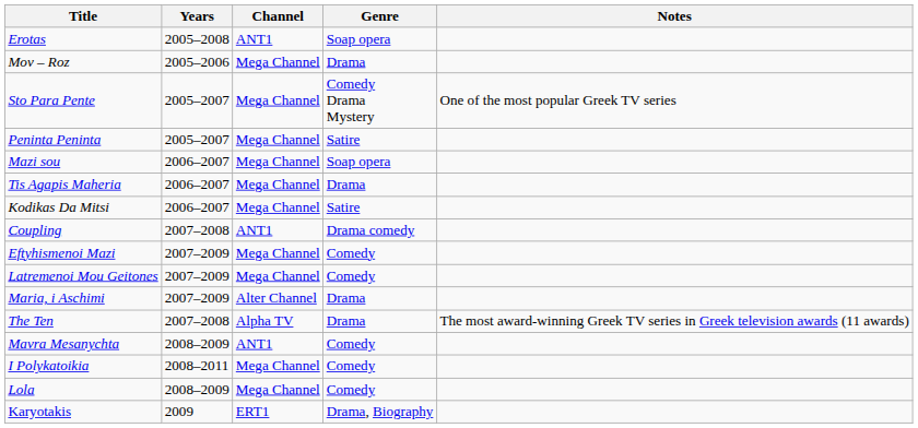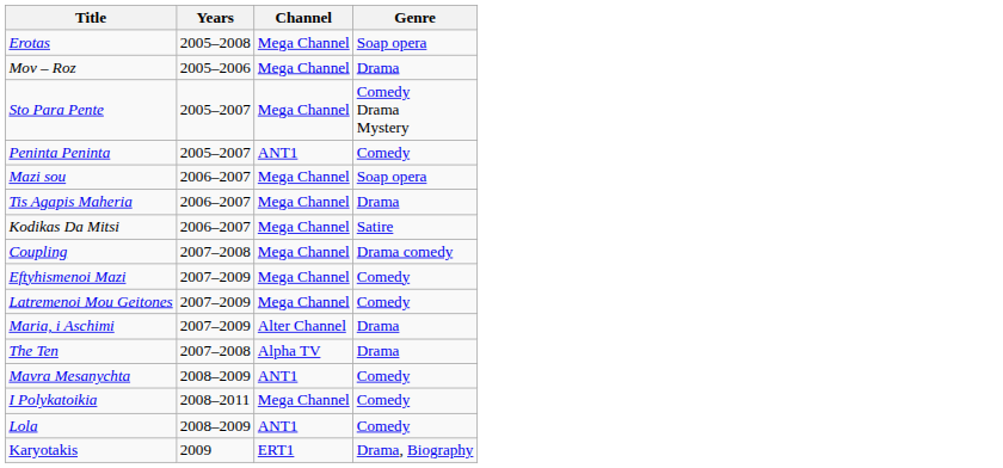 <table class="wikitable">
 <tr>
 <th>Title</th>
 <th>Years</th>
 <th>Channel</th>
 <th>Genre</th>
-<th>Notes</th>
 </tr>
 <tr>
 <td><em><a href='#'>Erotas</a></em></td>
 <td>2005–2008</td>
-<td><a href='#'>ANT1</a></td>
+<td><a href='#'>Mega Channel</a></td>
 <td><a href='#'>Soap opera</a></td>
-<td></td>
 </tr>
 <tr>
 <td><em>Mov – Roz</em></td>
 <td>2005–2006</td>
 <td><a href='#'>Mega Channel</a></td>
 <td><a href='#'>Drama</a></td>
-<td></td>
 </tr>
 <tr>
 <td><em><a href='#'>Sto Para Pente</a></em></td>
 <td>2005–2007</td>
 <td><a href='#'>Mega Channel</a></td>
 <td><a href='#'>Comedy</a> <br> Drama <br> Mystery</td>
-<td>One of the most popular Greek TV series</td>
 </tr>
 <tr>
 <td><em><a href='#'>Peninta Peninta</a></em></td>
 <td>2005–2007</td>
-<td><a href='#'>Mega Channel</a></td>
-<td><a href='#'>Satire</a></td>
-<td></td>
+<td><a href='#'>ANT1</a></td>
+<td><a href='#'>Comedy</a></td>
 </tr>
 <tr>
 <td><em><a href='#'>Mazi sou</a></em></td>
 <td>2006–2007</td>
 <td><a href='#'>Mega Channel</a></td>
 <td><a href='#'>Soap opera</a></td>
-<td></td>
 </tr>
 <tr>
 <td><em><a href='#'>Tis Agapis Maheria</a></em></td>
 <td>2006–2007</td>
 <td><a href='#'>Mega Channel</a></td>
 <td><a href='#'>Drama</a></td>
-<td></td>
 </tr>
 <tr>
 <td><em>Kodikas Da Mitsi</em></td>
 <td>2006–2007</td>
 <td><a href='#'>Mega Channel</a></td>
 <td><a href='#'>Satire</a></td>
-<td></td>
 </tr>
 <tr>
 <td><em><a href='#'>Coupling</a></em></td>
 <td>2007–2008</td>
-<td><a href='#'>ANT1</a></td>
+<td><a href='#'>Mega Channel</a></td>
 <td><a href='#'>Drama comedy</a></td>
-<td></td>
 </tr>
 <tr>
 <td><em><a href='#'>Eftyhismenoi Mazi</a></em></td>
 <td>2007–2009</td>
 <td><a href='#'>Mega Channel</a></td>
 <td><a href='#'>Comedy</a></td>
-<td></td>
 </tr>
 <tr>
 <td><em><a href='#'>Latremenoi Mou Geitones</a></em></td>
 <td>2007–2009</td>
 <td><a href='#'>Mega Channel</a></td>
 <td><a href='#'>Comedy</a></td>
-<td></td>
 </tr>
 <tr>
 <td><em><a href='#'>Maria, i Aschimi</a></em></td>
 <td>2007–2009</td>
 <td><a href='#'>Alter Channel</a></td>
 <td><a href='#'>Drama</a></td>
-<td></td>
 </tr>
 <tr>
 <td><em><a href='#'>The Ten</a></em></td>
 <td>2007–2008</td>
 <td><a href='#'>Alpha TV</a></td>
 <td><a href='#'>Drama</a></td>
-<td>The most award-winning Greek TV series in <a href='#'>Greek television awards</a> (11 awards)</td>
 </tr>
 <tr>
 <td><em><a href='#'>Mavra Mesanychta</a></em></td>
 <td>2008–2009</td>
 <td><a href='#'>ANT1</a></td>
 <td><a href='#'>Comedy</a></td>
-<td></td>
 </tr>
 <tr>
 <td><em><a href='#'>I Polykatoikia</a></em></td>
 <td>2008–2011</td>
 <td><a href='#'>Mega Channel</a></td>
 <td><a href='#'>Comedy</a></td>
-<td></td>
 </tr>
 <tr>
 <td><em><a href='#'>Lola</a></em></td>
 <td>2008–2009</td>
-<td><a href='#'>Mega Channel</a></td>
+<td><a href='#'>ANT1</a></td>
 <td><a href='#'>Comedy</a></td>
-<td></td>
 </tr>
 <tr>
 <td><a href='#'>Karyotakis</a></td>
 <td>2009</td>
 <td><a href='#'>ERT1</a></td>
 <td><a href='#'>Drama</a>, <a href='#'>Biography</a></td>
-<td></td>
 </tr>
 </table>
